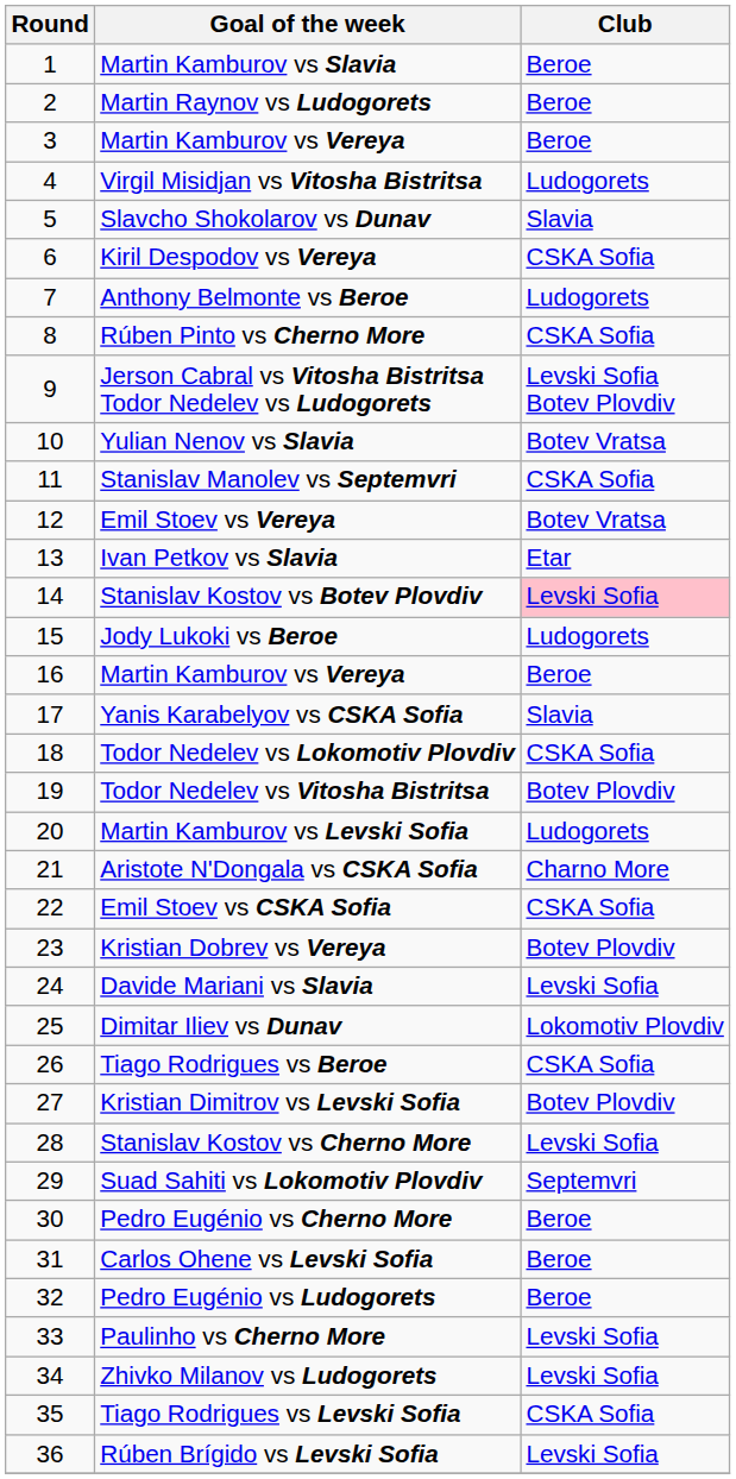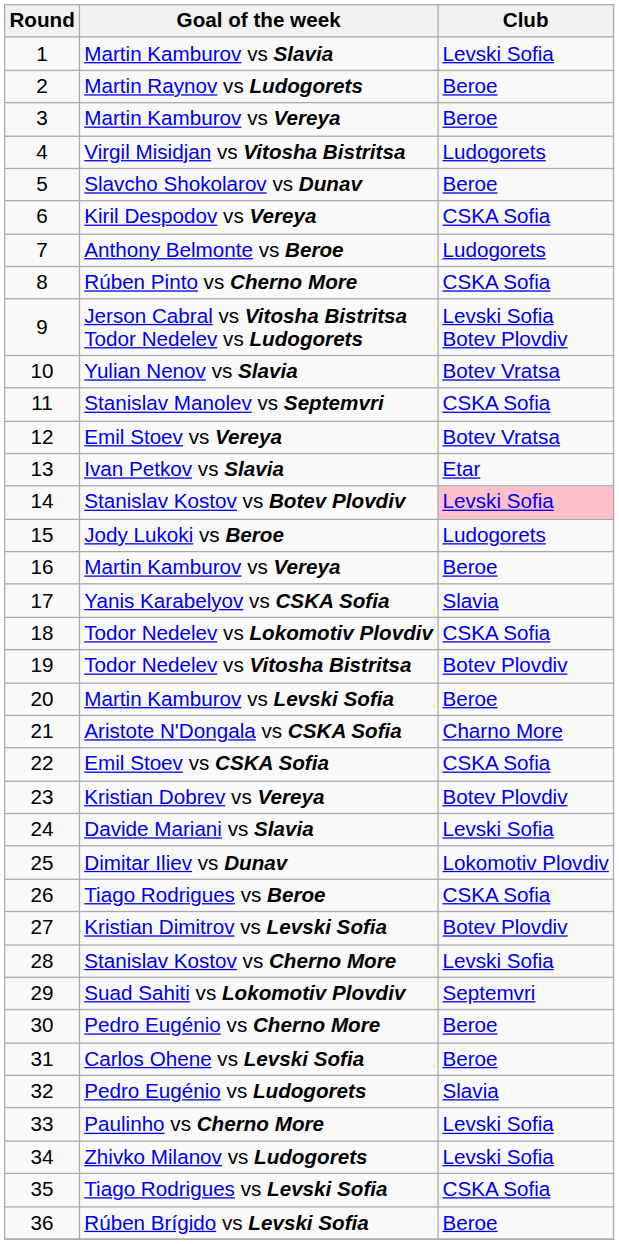 <table class="wikitable" style="text-align:center">
 <tr>
 <th>Round</th>
 <th>Goal of the week</th>
 <th>Club</th>
 </tr>
 <tr>
 <td>1</td>
 <td align="left"> <a href='#'>Martin Kamburov</a> vs <strong><em>Slavia</em></strong> </td>
-<td align="left"><a href='#'>Beroe</a></td>
+<td align="left"><a href='#'>Levski Sofia</a></td>
 </tr>
 <tr>
 <td>2</td>
 <td align="left"> <a href='#'>Martin Raynov</a> vs <strong><em>Ludogorets</em></strong> </td>
 <td align="left"><a href='#'>Beroe</a></td>
 </tr>
 <tr>
 <td>3</td>
 <td align="left"> <a href='#'>Martin Kamburov</a> vs <strong><em>Vereya</em></strong> </td>
 <td align="left"><a href='#'>Beroe</a></td>
 </tr>
 <tr>
 <td>4</td>
 <td align="left"> <a href='#'>Virgil Misidjan</a> vs <strong><em>Vitosha Bistritsa</em></strong> </td>
 <td align="left"><a href='#'>Ludogorets</a></td>
 </tr>
 <tr>
 <td>5</td>
 <td align="left"> <a href='#'>Slavcho Shokolarov</a> vs <strong><em>Dunav</em></strong> </td>
-<td align="left"><a href='#'>Slavia</a></td>
+<td align="left"><a href='#'>Beroe</a></td>
 </tr>
 <tr>
 <td>6</td>
 <td align="left"> <a href='#'>Kiril Despodov</a> vs <strong><em>Vereya</em></strong> </td>
 <td align="left"><a href='#'>CSKA Sofia</a></td>
 </tr>
 <tr>
 <td>7</td>
 <td align="left"> <a href='#'>Anthony Belmonte</a> vs <strong><em>Beroe</em></strong> </td>
 <td align="left"><a href='#'>Ludogorets</a></td>
 </tr>
 <tr>
 <td>8</td>
 <td align="left"> <a href='#'>Rúben Pinto</a> vs <strong><em>Cherno More</em></strong> </td>
 <td align="left"><a href='#'>CSKA Sofia</a></td>
 </tr>
 <tr>
 <td>9</td>
 <td align="left"> <a href='#'>Jerson Cabral</a> vs <strong><em>Vitosha Bistritsa</em></strong>  <br>  <a href='#'>Todor Nedelev</a> vs <strong><em>Ludogorets</em></strong> </td>
 <td align="left"><a href='#'>Levski Sofia</a> <br> <a href='#'>Botev Plovdiv</a></td>
 </tr>
 <tr>
 <td>10</td>
 <td align="left"> <a href='#'>Yulian Nenov</a> vs <strong><em>Slavia</em></strong> </td>
 <td align="left"><a href='#'>Botev Vratsa</a></td>
 </tr>
 <tr>
 <td>11</td>
 <td align="left"> <a href='#'>Stanislav Manolev</a> vs <strong><em>Septemvri</em></strong> </td>
 <td align="left"><a href='#'>CSKA Sofia</a></td>
 </tr>
 <tr>
 <td>12</td>
 <td align="left"> <a href='#'>Emil Stoev</a> vs <strong><em>Vereya</em></strong> </td>
 <td align="left"><a href='#'>Botev Vratsa</a></td>
 </tr>
 <tr>
 <td>13</td>
 <td align="left"> <a href='#'>Ivan Petkov</a> vs <strong><em>Slavia</em></strong> </td>
 <td align="left"><a href='#'>Etar</a></td>
 </tr>
 <tr>
 <td>14</td>
 <td align="left"> <a href='#'>Stanislav Kostov</a> vs <strong><em>Botev Plovdiv</em></strong> </td>
 <td align="left" style="background: pink;"><a href='#'>Levski Sofia</a></td>
 </tr>
 <tr>
 <td>15</td>
 <td align="left"> <a href='#'>Jody Lukoki</a> vs <strong><em>Beroe</em></strong> </td>
 <td align="left"><a href='#'>Ludogorets</a></td>
 </tr>
 <tr>
 <td>16</td>
 <td align="left"> <a href='#'>Martin Kamburov</a> vs <strong><em>Vereya</em></strong> </td>
 <td align="left"><a href='#'>Beroe</a></td>
 </tr>
 <tr>
 <td>17</td>
 <td align="left"> <a href='#'>Yanis Karabelyov</a> vs <strong><em>CSKA Sofia</em></strong> </td>
 <td align="left"><a href='#'>Slavia</a></td>
 </tr>
 <tr>
 <td>18</td>
 <td align="left"> <a href='#'>Todor Nedelev</a> vs <strong><em>Lokomotiv Plovdiv</em></strong> </td>
 <td align="left"><a href='#'>CSKA Sofia</a></td>
 </tr>
 <tr>
 <td>19</td>
 <td align="left"> <a href='#'>Todor Nedelev</a> vs <strong><em>Vitosha Bistritsa</em></strong> </td>
 <td align="left"><a href='#'>Botev Plovdiv</a></td>
 </tr>
 <tr>
 <td>20</td>
 <td align="left"> <a href='#'>Martin Kamburov</a> vs <strong><em>Levski Sofia</em></strong> </td>
-<td align="left"><a href='#'>Ludogorets</a></td>
+<td align="left"><a href='#'>Beroe</a></td>
 </tr>
 <tr>
 <td>21</td>
 <td align="left"> <a href='#'>Aristote N'Dongala</a> vs <strong><em>CSKA Sofia</em></strong> </td>
 <td align="left"><a href='#'>Charno More</a></td>
 </tr>
 <tr>
 <td>22</td>
 <td align="left"> <a href='#'>Emil Stoev</a> vs <strong><em>CSKA Sofia</em></strong> </td>
 <td align="left"><a href='#'>CSKA Sofia</a></td>
 </tr>
 <tr>
 <td>23</td>
 <td align="left"> <a href='#'>Kristian Dobrev</a> vs <strong><em>Vereya</em></strong> </td>
 <td align="left"><a href='#'>Botev Plovdiv</a></td>
 </tr>
 <tr>
 <td>24</td>
 <td align="left"> <a href='#'>Davide Mariani</a> vs <strong><em>Slavia</em></strong> </td>
 <td align="left"><a href='#'>Levski Sofia</a></td>
 </tr>
 <tr>
 <td>25</td>
 <td align="left"> <a href='#'>Dimitar Iliev</a> vs <strong><em>Dunav</em></strong> </td>
 <td align="left"><a href='#'>Lokomotiv Plovdiv</a></td>
 </tr>
 <tr>
 <td>26</td>
 <td align="left"> <a href='#'>Tiago Rodrigues</a> vs <strong><em>Beroe</em></strong> </td>
 <td align="left"><a href='#'>CSKA Sofia</a></td>
 </tr>
 <tr>
 <td>27</td>
 <td align="left"> <a href='#'>Kristian Dimitrov</a> vs <strong><em>Levski Sofia</em></strong> </td>
 <td align="left"><a href='#'>Botev Plovdiv</a></td>
 </tr>
 <tr>
 <td>28</td>
 <td align="left"> <a href='#'>Stanislav Kostov</a> vs <strong><em>Cherno More</em></strong> </td>
 <td align="left"><a href='#'>Levski Sofia</a></td>
 </tr>
 <tr>
 <td>29</td>
 <td align="left"> <a href='#'>Suad Sahiti</a> vs <strong><em>Lokomotiv Plovdiv</em></strong> </td>
 <td align="left"><a href='#'>Septemvri</a></td>
 </tr>
 <tr>
 <td>30</td>
 <td align="left"> <a href='#'>Pedro Eugénio</a> vs <strong><em>Cherno More</em></strong> </td>
 <td align="left"><a href='#'>Beroe</a></td>
 </tr>
 <tr>
 <td>31</td>
 <td align="left"> <a href='#'>Carlos Ohene</a> vs <strong><em>Levski Sofia</em></strong> </td>
 <td align="left"><a href='#'>Beroe</a></td>
 </tr>
 <tr>
 <td>32</td>
 <td align="left"> <a href='#'>Pedro Eugénio</a> vs <strong><em>Ludogorets</em></strong> </td>
-<td align="left"><a href='#'>Beroe</a></td>
+<td align="left"><a href='#'>Slavia</a></td>
 </tr>
 <tr>
 <td>33</td>
 <td align="left"> <a href='#'>Paulinho</a> vs <strong><em>Cherno More</em></strong> </td>
 <td align="left"><a href='#'>Levski Sofia</a></td>
 </tr>
 <tr>
 <td>34</td>
 <td align="left"> <a href='#'>Zhivko Milanov</a> vs <strong><em>Ludogorets</em></strong> </td>
 <td align="left"><a href='#'>Levski Sofia</a></td>
 </tr>
 <tr>
 <td>35</td>
 <td align="left"> <a href='#'>Tiago Rodrigues</a> vs <strong><em>Levski Sofia</em></strong> </td>
 <td align="left"><a href='#'>CSKA Sofia</a></td>
 </tr>
 <tr>
 <td>36</td>
 <td align="left"> <a href='#'>Rúben Brígido</a> vs <strong><em>Levski Sofia</em></strong> </td>
-<td align="left"><a href='#'>Levski Sofia</a></td>
+<td align="left"><a href='#'>Beroe</a></td>
 </tr>
 <tr>
 </tr>
 </table>
